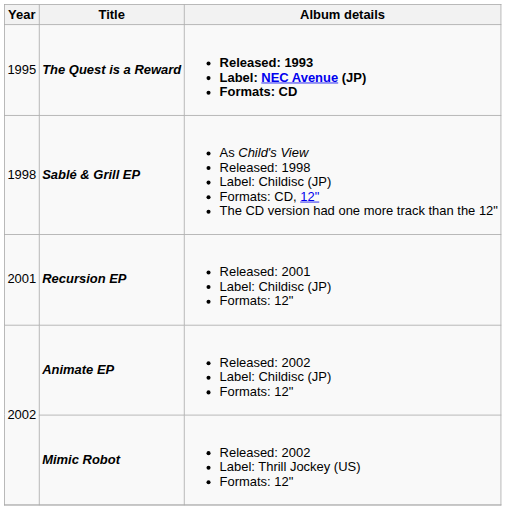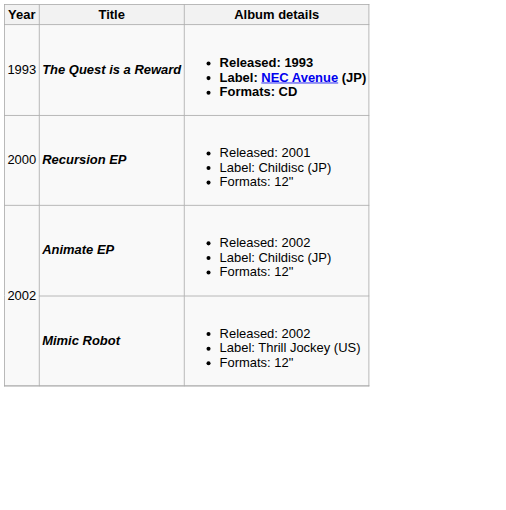 <table class="wikitable">
 <tr>
 <th>Year</th>
 <th>Title</th>
 <th>Album details</th>
 </tr>
 <tr>
-<td>1995</td>
+<td>1993</td>
 <td><strong><em>The Quest is a Reward</em></strong></td>
 <td><strong><br><ul><li>Released: 1993</li><li>Label: <a href='#'>NEC Avenue</a> <span>(JP)</span></li><li>Formats: CD</li></ul></strong></td>
 </tr>
 <tr>
-<td>1998</td>
-<td><strong><em>Sablé & Grill EP</em></strong></td>
-<td><br><ul><li>As <em>Child's View</em></li><li>Released: 1998</li><li>Label: Childisc <span>(JP)</span></li><li>Formats: CD, <a href='#'>12"</a></li><li>The CD version had one more track than the 12"</li></ul></td>
-</tr>
-<tr>
-<td>2001</td>
+<td>2000</td>
 <td><strong><em>Recursion EP</em></strong></td>
 <td><br><ul><li>Released: 2001</li><li>Label: Childisc <span>(JP)</span></li><li>Formats: 12"</li></ul></td>
 </tr>
 <tr>
 <td rowspan = "2">2002</td>
 <td><strong><em>Animate EP</em></strong></td>
 <td><br><ul><li>Released: 2002</li><li>Label: Childisc <span>(JP)</span></li><li>Formats: 12"</li></ul></td>
 </tr>
 <tr>
 <td><strong><em>Mimic Robot</em></strong></td>
 <td><br><ul><li>Released: 2002</li><li>Label: Thrill Jockey <span>(US)</span></li><li>Formats: 12"</li></ul></td>
 </tr>
 <tr>
 </tr>
 </table>
